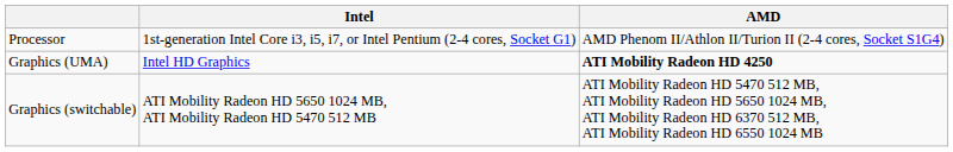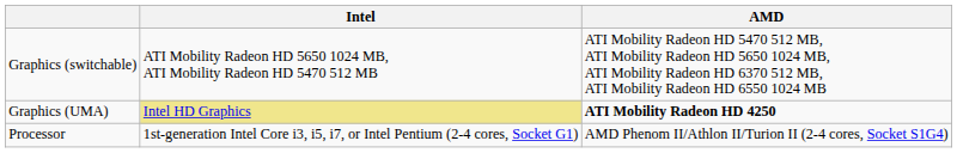 <table class="wikitable">
 <tr>
 <th></th>
 <th>Intel</th>
 <th>AMD</th>
 </tr>
 <tr>
+<td>Graphics (switchable)</td>
+<td>ATI Mobility Radeon HD 5650 1024 MB,<br>ATI Mobility Radeon HD 5470 512 MB</td>
+<td>ATI Mobility Radeon HD 5470 512 MB,<br>ATI Mobility Radeon HD 5650 1024 MB,<br>ATI Mobility Radeon HD 6370 512 MB,<br>ATI Mobility Radeon HD 6550 1024 MB</td>
+</tr>
+<tr>
+<td>Graphics (UMA)</td>
+<td style="background: khaki;"><a href='#'>Intel HD Graphics</a></td>
+<td><strong>ATI Mobility Radeon HD 4250</strong></td>
+</tr>
+<tr>
 <td>Processor</td>
 <td>1st-generation Intel Core i3, i5, i7, or Intel Pentium (2-4 cores, <a href='#'>Socket G1</a>)</td>
 <td>AMD Phenom II/Athlon II/Turion II (2-4 cores, <a href='#'>Socket S1G4</a>)</td>
 </tr>
-<tr>
-<td>Graphics (UMA)</td>
-<td><a href='#'>Intel HD Graphics</a></td>
-<td><strong>ATI Mobility Radeon HD 4250</strong></td>
-</tr>
-<tr>
-<td>Graphics (switchable)</td>
-<td>ATI Mobility Radeon HD 5650 1024 MB,<br>ATI Mobility Radeon HD 5470 512 MB</td>
-<td>ATI Mobility Radeon HD 5470 512 MB,<br>ATI Mobility Radeon HD 5650 1024 MB,<br>ATI Mobility Radeon HD 6370 512 MB,<br>ATI Mobility Radeon HD 6550 1024 MB</td>
-</tr>
 </table>
